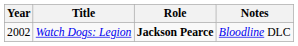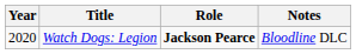 <table class="wikitable">
 <tr>
 <th>Year</th>
 <th>Title</th>
 <th>Role</th>
 <th>Notes</th>
 </tr>
 <tr>
-<td>2002</td>
+<td>2020</td>
 <td><em><a href='#'>Watch Dogs: Legion</a></em></td>
 <td><strong>Jackson Pearce</strong></td>
 <td><em><a href='#'>Bloodline</a></em> DLC</td>
 </tr>
 </table>
